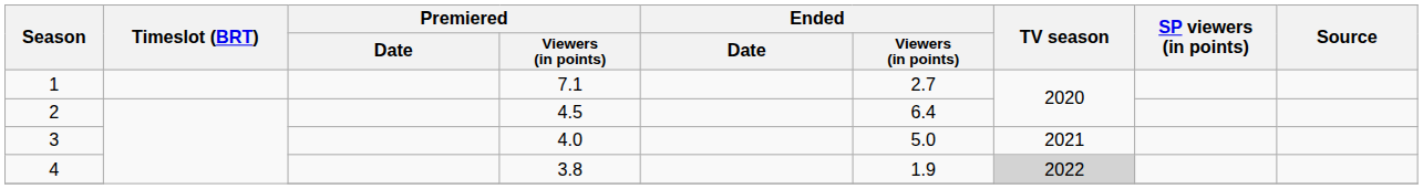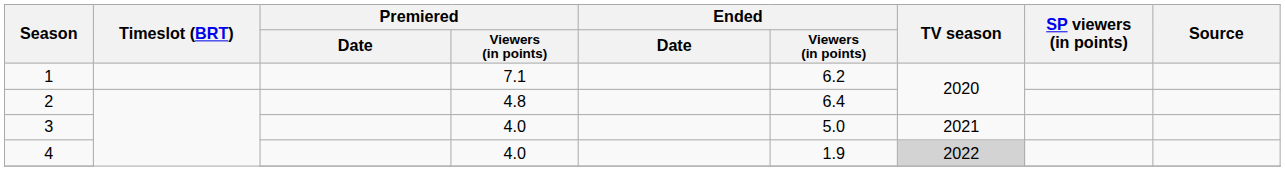 <table class="wikitable" style="text-align:center; width:100%;">
 <tr>
 <th rowspan=2>Season</th>
 <th rowspan=2>Timeslot (<a href='#'>BRT</a>)</th>
 <th colspan=2 width="25%">Premiered</th>
 <th colspan=2 width="25%">Ended</th>
 <th rowspan=2 width="10%">TV season</th>
 <th rowspan=2 width="10%"><a href='#'>SP</a> viewers<br>(in points)</th>
 <th rowspan=2 width="10%">Source</th>
 </tr>
 <tr>
 <th>Date</th>
 <th span style="width:10%; font-size:smaller; font-weight:bold; line-height:100%;">Viewers<br>(in points)</th>
 <th>Date</th>
 <th span style="width:10%; font-size:smaller; font-weight:bold; line-height:100%;">Viewers<br>(in points)</th>
 </tr>
 <tr>
 <td>1</td>
 <td></td>
 <td></td>
 <td>7.1</td>
 <td></td>
-<td>2.7</td>
+<td>6.2</td>
 <td rowspan=2>2020</td>
 <td></td>
 <td><br></td>
 </tr>
 <tr>
 <td>2</td>
 <td rowspan=4></td>
 <td></td>
-<td>4.5</td>
+<td>4.8</td>
 <td></td>
 <td>6.4</td>
 <td></td>
 <td><br></td>
 </tr>
 <tr>
 <td>3</td>
 <td></td>
 <td>4.0</td>
 <td></td>
 <td>5.0</td>
 <td>2021</td>
 <td></td>
 <td><br></td>
 </tr>
 <tr>
 <td>4</td>
 <td></td>
-<td>3.8</td>
+<td>4.0</td>
 <td></td>
 <td>1.9</td>
 <td style="background: lightgrey;">2022</td>
 <td></td>
 <td><br></td>
 </tr>
 <tr>
 </tr>
 </table>
